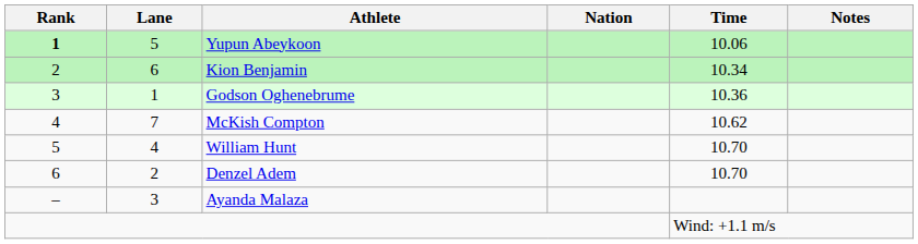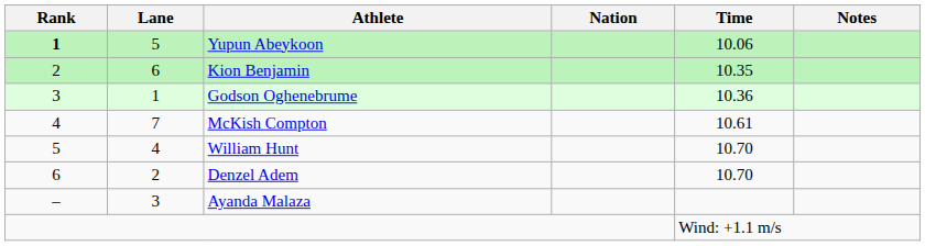 <table class="wikitable sortable" style="text-align:center;width: 70%;">
 <tr>
 <th scope="col">Rank</th>
 <th scope="col">Lane</th>
 <th scope="col">Athlete</th>
 <th scope="col">Nation</th>
 <th scope="col">Time</th>
 <th scope="col">Notes</th>
 </tr>
 <tr bgcolor="#bbf3bb">
 <td><strong>1</strong></td>
 <td>5</td>
 <td align=left><a href='#'>Yupun Abeykoon</a></td>
 <td align=left></td>
 <td>10.06</td>
 <td></td>
 </tr>
 <tr bgcolor="#bbf3bb">
 <td>2</td>
 <td>6</td>
 <td align=left><a href='#'>Kion Benjamin</a></td>
 <td align=left></td>
-<td>10.34</td>
+<td>10.35</td>
 <td></td>
 </tr>
 <tr bgcolor="ddffdd">
 <td>3</td>
 <td>1</td>
 <td align=left><a href='#'>Godson Oghenebrume</a></td>
 <td align=left></td>
 <td>10.36</td>
 <td></td>
 </tr>
 <tr>
 <td>4</td>
 <td>7</td>
 <td align=left><a href='#'>McKish Compton</a></td>
 <td align=left></td>
-<td>10.62</td>
+<td>10.61</td>
 <td></td>
 </tr>
 <tr>
 <td>5</td>
 <td>4</td>
 <td align=left><a href='#'>William Hunt</a></td>
 <td align=left></td>
 <td>10.70</td>
 <td></td>
 </tr>
 <tr>
 <td>6</td>
 <td>2</td>
 <td align=left><a href='#'>Denzel Adem</a></td>
 <td align=left></td>
 <td>10.70</td>
 <td></td>
 </tr>
 <tr>
 <td>–</td>
 <td>3</td>
 <td align=left><a href='#'>Ayanda Malaza</a></td>
 <td align=left></td>
 <td></td>
 <td></td>
 </tr>
 <tr class="sortbottom">
 <td colspan="4"></td>
 <td colspan="2" style="text-align:left;">Wind: +1.1 m/s</td>
 </tr>
 </table>
